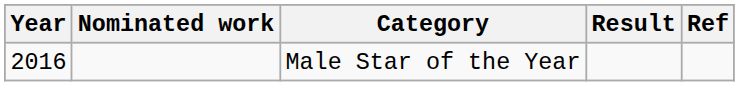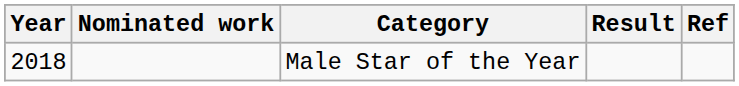 <table class="wikitable">
 <tr>
 <th>Year</th>
 <th>Nominated work</th>
 <th>Category</th>
 <th>Result</th>
 <th>Ref</th>
 </tr>
 <tr>
-<td>2016</td>
+<td>2018</td>
 <td></td>
 <td>Male Star of the Year</td>
 <td></td>
 <td></td>
 </tr>
 </table>
